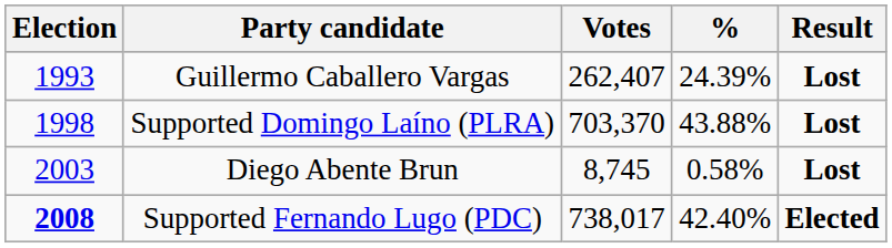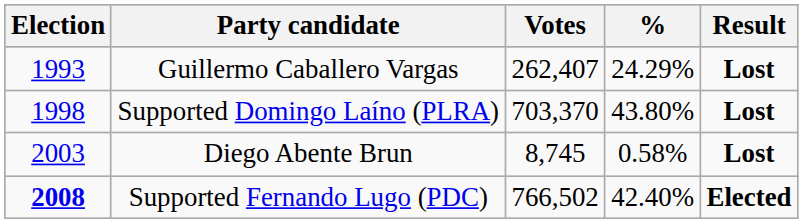 <table class=wikitable style=text-align:center>
 <tr>
 <th><strong>Election</strong></th>
 <th>Party candidate</th>
 <th><strong>Votes</strong></th>
 <th><strong>%</strong></th>
 <th>Result</th>
 </tr>
 <tr>
 <td><a href='#'>1993</a></td>
 <td>Guillermo Caballero Vargas</td>
 <td>262,407</td>
-<td>24.39%</td>
+<td>24.29%</td>
 <td><strong>Lost</strong> </td>
 </tr>
 <tr>
 <td><a href='#'>1998</a></td>
 <td>Supported <a href='#'>Domingo Laíno</a> (<a href='#'>PLRA</a>)</td>
 <td>703,370</td>
-<td>43.88%</td>
+<td>43.80%</td>
 <td><strong>Lost</strong> </td>
 </tr>
 <tr>
 <td><a href='#'>2003</a></td>
 <td>Diego Abente Brun</td>
 <td>8,745</td>
 <td>0.58%</td>
 <td><strong>Lost</strong> </td>
 </tr>
 <tr>
 <td><strong><a href='#'>2008</a></strong></td>
 <td>Supported <a href='#'>Fernando Lugo</a> (<a href='#'>PDC</a>)</td>
-<td>738,017</td>
+<td>766,502</td>
 <td>42.40%</td>
 <td><strong>Elected</strong> </td>
 </tr>
 </table>
